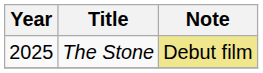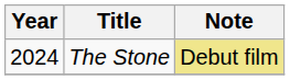 <table class="wikitable">
 <tr>
 <th>Year</th>
 <th>Title</th>
 <th>Note</th>
 </tr>
 <tr>
-<td>2025</td>
+<td>2024</td>
 <td><em>The Stone</em></td>
 <td style="background: khaki;">Debut film</td>
 </tr>
 <tr>
 </tr>
 </table>
